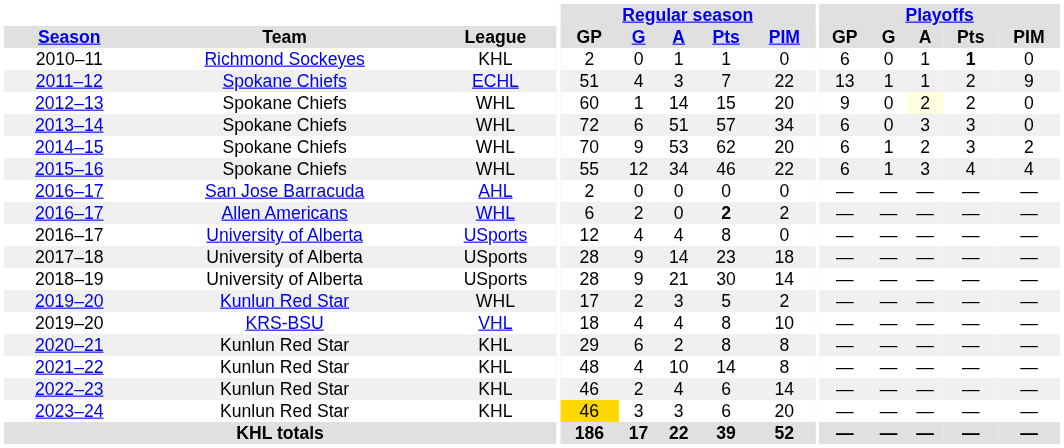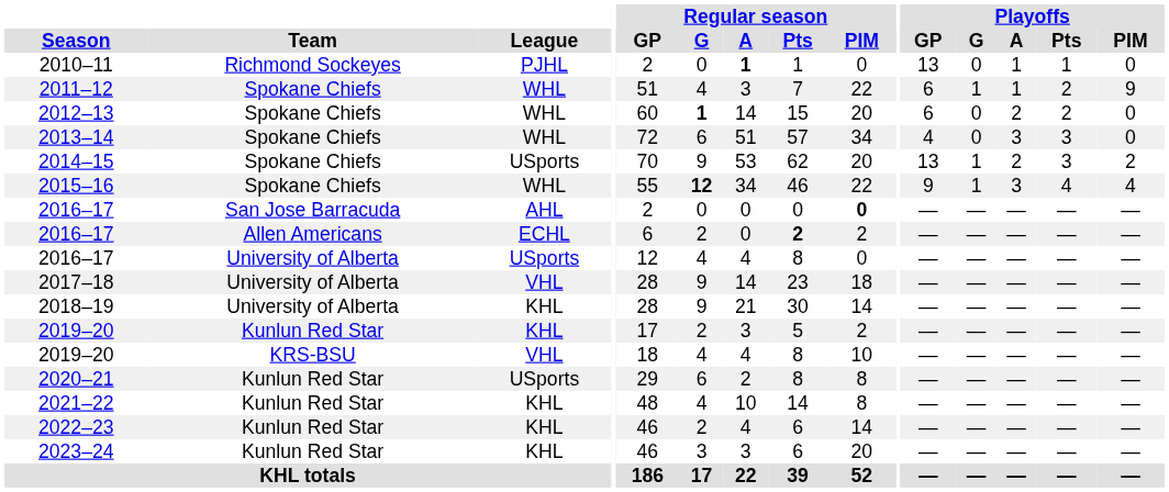 <table border="0" cellpadding="1" cellspacing="0" style="text-align:center; width:60em">
 <tr bgcolor="#e0e0e0">
 <th colspan="3" bgcolor="#ffffff"></th>
 <th rowspan="99" bgcolor="#ffffff"></th>
 <th colspan="5"><a href='#'>Regular season</a></th>
 <th rowspan="99" bgcolor="#ffffff"></th>
 <th colspan="5"><a href='#'>Playoffs</a></th>
 </tr>
 <tr bgcolor="#e0e0e0">
 <th><a href='#'>Season</a></th>
 <th>Team</th>
 <th>League</th>
 <th>GP</th>
 <th><a href='#'>G</a></th>
 <th><a href='#'>A</a></th>
 <th><a href='#'>Pts</a></th>
 <th><a href='#'>PIM</a></th>
 <th>GP</th>
 <th>G</th>
 <th>A</th>
 <th>Pts</th>
 <th>PIM</th>
 </tr>
 <tr>
 <td>2010–11</td>
 <td><a href='#'>Richmond Sockeyes</a></td>
-<td>KHL</td>
+<td><a href='#'>PJHL</a></td>
 <td>2</td>
+<td>0</td>
+<td><strong>1</strong></td>
+<td>1</td>
+<td>0</td>
+<td>13</td>
 <td>0</td>
 <td>1</td>
 <td>1</td>
-<td>0</td>
-<td>6</td>
-<td>0</td>
-<td>1</td>
-<td><strong>1</strong></td>
 <td>0</td>
 </tr>
 <tr bgcolor="#f0f0f0">
 <td><a href='#'>2011–12</a></td>
 <td><a href='#'>Spokane Chiefs</a></td>
-<td><a href='#'>ECHL</a></td>
+<td><a href='#'>WHL</a></td>
 <td>51</td>
 <td>4</td>
 <td>3</td>
 <td>7</td>
 <td>22</td>
-<td>13</td>
+<td>6</td>
 <td>1</td>
 <td>1</td>
 <td>2</td>
 <td>9</td>
 </tr>
 <tr>
 <td><a href='#'>2012–13</a></td>
 <td>Spokane Chiefs</td>
 <td>WHL</td>
 <td>60</td>
-<td>1</td>
+<td><strong>1</strong></td>
 <td>14</td>
 <td>15</td>
 <td>20</td>
-<td>9</td>
+<td>6</td>
 <td>0</td>
-<td style="background: lightyellow;">2</td>
+<td>2</td>
 <td>2</td>
 <td>0</td>
 </tr>
 <tr bgcolor="#f0f0f0">
 <td><a href='#'>2013–14</a></td>
 <td>Spokane Chiefs</td>
 <td>WHL</td>
 <td>72</td>
 <td>6</td>
 <td>51</td>
 <td>57</td>
 <td>34</td>
-<td>6</td>
+<td>4</td>
 <td>0</td>
 <td>3</td>
 <td>3</td>
 <td>0</td>
 </tr>
 <tr>
 <td><a href='#'>2014–15</a></td>
 <td>Spokane Chiefs</td>
-<td>WHL</td>
+<td>USports</td>
 <td>70</td>
 <td>9</td>
 <td>53</td>
 <td>62</td>
 <td>20</td>
-<td>6</td>
+<td>13</td>
 <td>1</td>
 <td>2</td>
 <td>3</td>
 <td>2</td>
 </tr>
 <tr bgcolor="#f0f0f0">
 <td><a href='#'>2015–16</a></td>
 <td>Spokane Chiefs</td>
 <td>WHL</td>
 <td>55</td>
-<td>12</td>
+<td><strong>12</strong></td>
 <td>34</td>
 <td>46</td>
 <td>22</td>
-<td>6</td>
+<td>9</td>
 <td>1</td>
 <td>3</td>
 <td>4</td>
 <td>4</td>
 </tr>
 <tr>
 <td><a href='#'>2016–17</a></td>
 <td><a href='#'>San Jose Barracuda</a></td>
 <td><a href='#'>AHL</a></td>
 <td>2</td>
 <td>0</td>
 <td>0</td>
 <td>0</td>
-<td>0</td>
+<td><strong>0</strong></td>
 <td>—</td>
 <td>—</td>
 <td>—</td>
 <td>—</td>
 <td>—</td>
 </tr>
 <tr bgcolor="#f0f0f0">
 <td><a href='#'>2016–17</a></td>
 <td><a href='#'>Allen Americans</a></td>
-<td><a href='#'>WHL</a></td>
+<td><a href='#'>ECHL</a></td>
 <td>6</td>
 <td>2</td>
 <td>0</td>
 <td><strong>2</strong></td>
 <td>2</td>
 <td>—</td>
 <td>—</td>
 <td>—</td>
 <td>—</td>
 <td>—</td>
 </tr>
 <tr>
 <td>2016–17</td>
 <td><a href='#'>University of Alberta</a></td>
 <td><a href='#'>USports</a></td>
 <td>12</td>
 <td>4</td>
 <td>4</td>
 <td>8</td>
 <td>0</td>
 <td>—</td>
 <td>—</td>
 <td>—</td>
 <td>—</td>
 <td>—</td>
 </tr>
 <tr bgcolor="#f0f0f0">
 <td>2017–18</td>
 <td>University of Alberta</td>
-<td>USports</td>
+<td><a href='#'>VHL</a></td>
 <td>28</td>
 <td>9</td>
 <td>14</td>
 <td>23</td>
 <td>18</td>
 <td>—</td>
 <td>—</td>
 <td>—</td>
 <td>—</td>
 <td>—</td>
 </tr>
 <tr>
 <td>2018–19</td>
 <td>University of Alberta</td>
-<td>USports</td>
+<td>KHL</td>
 <td>28</td>
 <td>9</td>
 <td>21</td>
 <td>30</td>
 <td>14</td>
 <td>—</td>
 <td>—</td>
 <td>—</td>
 <td>—</td>
 <td>—</td>
 </tr>
 <tr bgcolor="#f0f0f0">
 <td><a href='#'>2019–20</a></td>
 <td><a href='#'>Kunlun Red Star</a></td>
-<td>WHL</td>
+<td><a href='#'>KHL</a></td>
 <td>17</td>
 <td>2</td>
 <td>3</td>
 <td>5</td>
 <td>2</td>
 <td>—</td>
 <td>—</td>
 <td>—</td>
 <td>—</td>
 <td>—</td>
 </tr>
 <tr>
 <td>2019–20</td>
 <td><a href='#'>KRS-BSU</a></td>
 <td><a href='#'>VHL</a></td>
 <td>18</td>
 <td>4</td>
 <td>4</td>
 <td>8</td>
 <td>10</td>
 <td>—</td>
 <td>—</td>
 <td>—</td>
 <td>—</td>
 <td>—</td>
 </tr>
 <tr bgcolor="#f0f0f0">
 <td><a href='#'>2020–21</a></td>
 <td>Kunlun Red Star</td>
-<td>KHL</td>
+<td>USports</td>
 <td>29</td>
 <td>6</td>
 <td>2</td>
 <td>8</td>
 <td>8</td>
 <td>—</td>
 <td>—</td>
 <td>—</td>
 <td>—</td>
 <td>—</td>
 </tr>
 <tr>
 <td><a href='#'>2021–22</a></td>
 <td>Kunlun Red Star</td>
 <td>KHL</td>
 <td>48</td>
 <td>4</td>
 <td>10</td>
 <td>14</td>
 <td>8</td>
 <td>—</td>
 <td>—</td>
 <td>—</td>
 <td>—</td>
 <td>—</td>
 </tr>
 <tr bgcolor="#f0f0f0">
 <td><a href='#'>2022–23</a></td>
 <td>Kunlun Red Star</td>
 <td>KHL</td>
 <td>46</td>
 <td>2</td>
 <td>4</td>
 <td>6</td>
 <td>14</td>
 <td>—</td>
 <td>—</td>
 <td>—</td>
 <td>—</td>
 <td>—</td>
 </tr>
 <tr>
 <td><a href='#'>2023–24</a></td>
 <td>Kunlun Red Star</td>
 <td>KHL</td>
-<td style="background: gold;">46</td>
+<td>46</td>
 <td>3</td>
 <td>3</td>
 <td>6</td>
 <td>20</td>
 <td>—</td>
 <td>—</td>
 <td>—</td>
 <td>—</td>
 <td>—</td>
 </tr>
 <tr bgcolor="#e0e0e0">
 <th colspan="3">KHL totals</th>
 <th>186</th>
 <th>17</th>
 <th>22</th>
 <th>39</th>
 <th>52</th>
 <th>—</th>
 <th>—</th>
 <th>—</th>
 <th>—</th>
 <th>—</th>
 </tr>
 </table>
